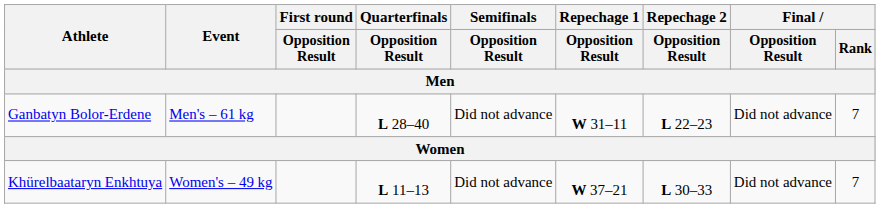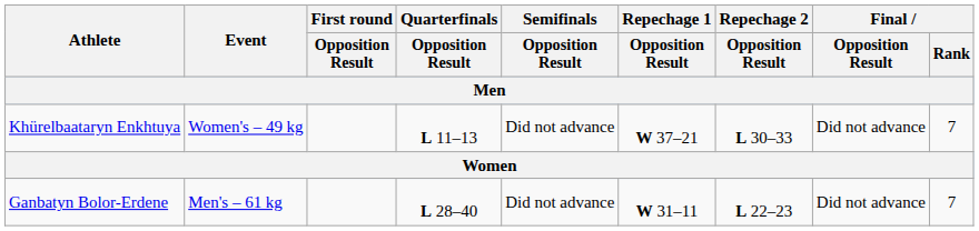 <table class="wikitable" style="font-size:90%;">
 <tr>
 <th rowspan=2>Athlete</th>
 <th rowspan=2>Event</th>
 <th>First round</th>
 <th>Quarterfinals</th>
 <th>Semifinals</th>
 <th>Repechage 1</th>
 <th>Repechage 2</th>
 <th colspan=2>Final / </th>
 </tr>
 <tr style="font-size:95%">
 <th>Opposition<br>Result</th>
 <th>Opposition<br>Result</th>
 <th>Opposition<br>Result</th>
 <th>Opposition<br>Result</th>
 <th>Opposition<br>Result</th>
 <th>Opposition<br>Result</th>
 <th>Rank</th>
 </tr>
 <tr style="background:#9acdff;">
 <th colspan=9>Men</th>
 </tr>
 <tr align=center>
+<td align=left><a href='#'>Khürelbaataryn Enkhtuya</a></td>
+<td align=left><a href='#'>Women's – 49 kg</a></td>
+<td></td>
+<td><br> <strong>L</strong> 11–13</td>
+<td>Did not advance</td>
+<td><br> <strong>W</strong> 37–21</td>
+<td><br> <strong>L</strong> 30–33</td>
+<td>Did not advance</td>
+<td>7</td>
+</tr>
+<tr style="background:#9acdff;">
+<th colspan=9>Women</th>
+</tr>
+<tr align=center>
 <td align=left><a href='#'>Ganbatyn Bolor-Erdene</a></td>
 <td align=left><a href='#'>Men's – 61 kg</a></td>
 <td></td>
 <td><br> <strong>L</strong> 28–40</td>
 <td>Did not advance</td>
 <td><br> <strong>W</strong> 31–11</td>
 <td><br> <strong>L</strong> 22–23</td>
 <td>Did not advance</td>
 <td>7</td>
 </tr>
-<tr style="background:#9acdff;">
-<th colspan=9>Women</th>
-</tr>
-<tr align=center>
-<td align=left><a href='#'>Khürelbaataryn Enkhtuya</a></td>
-<td align=left><a href='#'>Women's – 49 kg</a></td>
-<td></td>
-<td><br> <strong>L</strong> 11–13</td>
-<td>Did not advance</td>
-<td><br> <strong>W</strong> 37–21</td>
-<td><br> <strong>L</strong> 30–33</td>
-<td>Did not advance</td>
-<td>7</td>
-</tr>
 </table>
